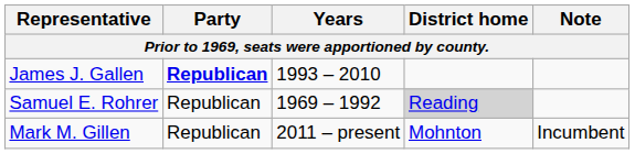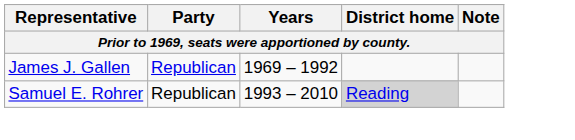 <table class=wikitable>
 <tr valign=bottom>
 <th>Representative</th>
 <th>Party</th>
 <th>Years</th>
 <th>District home</th>
 <th>Note</th>
 </tr>
 <tr>
 <th colspan=5 style="font-size: 80%;"><em>Prior to 1969, seats were apportioned by county.</em></th>
 </tr>
 <tr>
 <td><a href='#'>James J. Gallen</a></td>
-<td><strong><a href='#'>Republican</a></strong></td>
-<td>1993 – 2010</td>
+<td><a href='#'>Republican</a></td>
+<td>1969 – 1992</td>
 <td></td>
 <td></td>
 </tr>
 <tr>
 <td><a href='#'>Samuel E. Rohrer</a></td>
 <td>Republican</td>
-<td>1969 – 1992</td>
+<td>1993 – 2010</td>
 <td style="background: lightgrey;"><a href='#'>Reading</a></td>
 <td></td>
 </tr>
-<tr>
-<td><a href='#'>Mark M. Gillen</a></td>
-<td>Republican</td>
-<td>2011 – present</td>
-<td><a href='#'>Mohnton</a></td>
-<td>Incumbent</td>
-</tr>
 </table>
